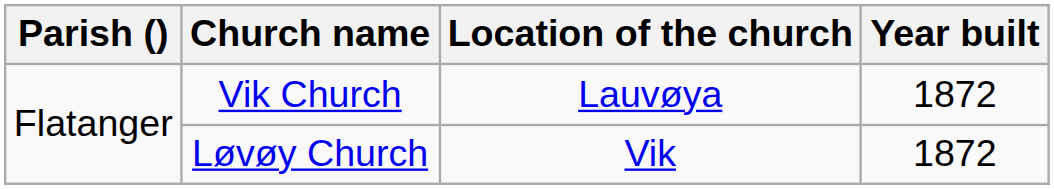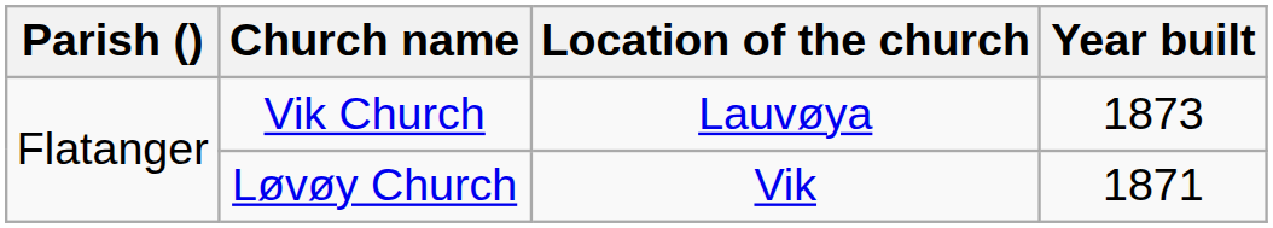 <table class="wikitable" style="text-align:center">
 <tr>
 <th>Parish ()</th>
 <th>Church name</th>
 <th>Location of the church</th>
 <th>Year built</th>
 </tr>
 <tr>
 <td rowspan="2">Flatanger</td>
 <td><a href='#'>Vik Church</a></td>
 <td><a href='#'>Lauvøya</a></td>
-<td>1872</td>
+<td>1873</td>
 </tr>
 <tr>
 <td><a href='#'>Løvøy Church</a></td>
 <td><a href='#'>Vik</a></td>
-<td>1872</td>
+<td>1871</td>
 </tr>
 </table>
